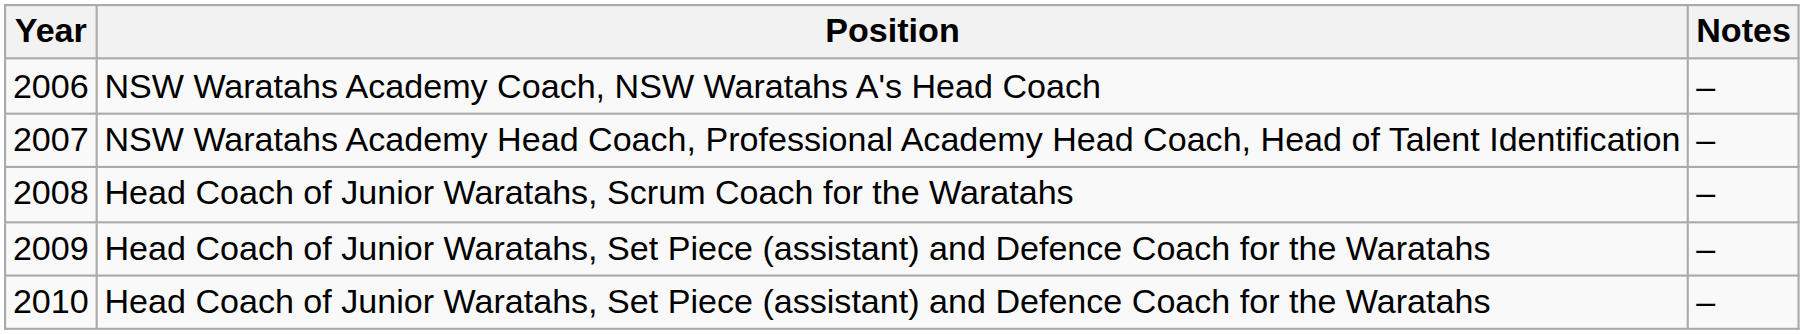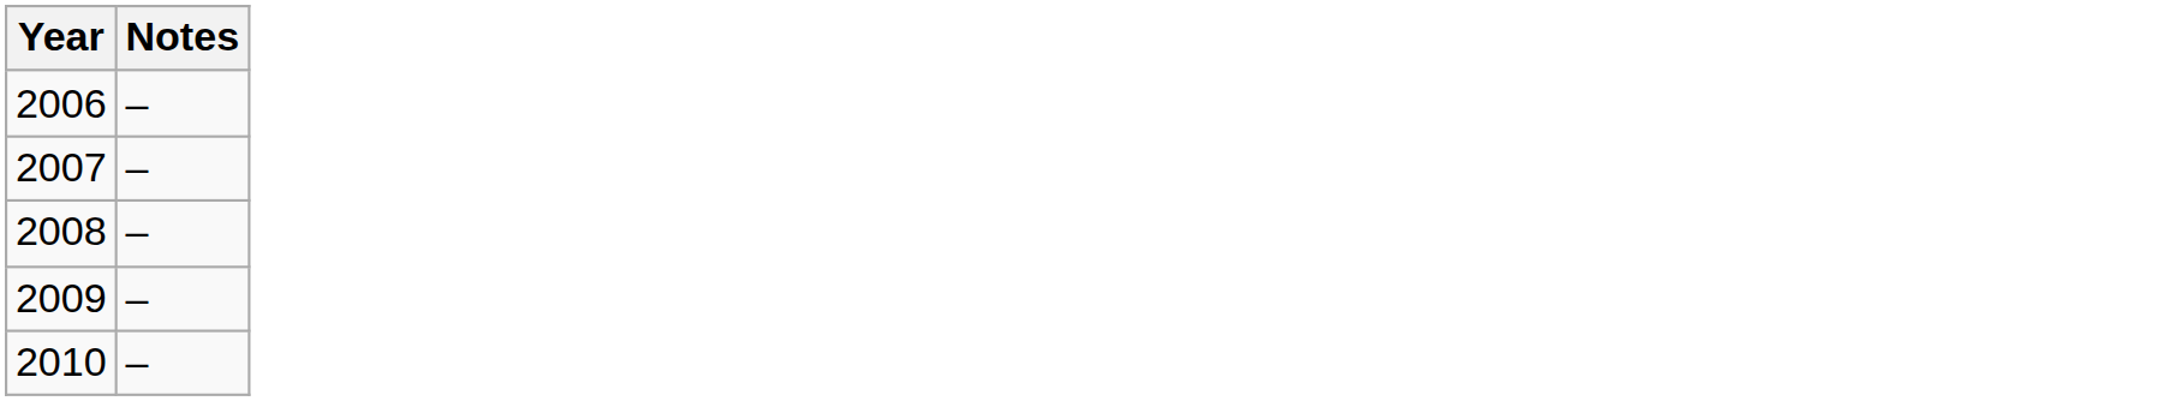 <table class="wikitable">
 <tr>
 <th>Year</th>
-<th>Position</th>
 <th>Notes</th>
 </tr>
 <tr>
 <td>2006</td>
-<td>NSW Waratahs Academy Coach, NSW Waratahs A's Head Coach</td>
 <td>–</td>
 </tr>
 <tr>
 <td>2007</td>
-<td>NSW Waratahs Academy Head Coach, Professional Academy Head Coach, Head of Talent Identification</td>
 <td>–</td>
 </tr>
 <tr>
 <td>2008</td>
-<td>Head Coach of Junior Waratahs, Scrum Coach for the Waratahs</td>
 <td>–</td>
 </tr>
 <tr>
 <td>2009</td>
-<td>Head Coach of Junior Waratahs, Set Piece (assistant) and Defence Coach for the Waratahs</td>
 <td>–</td>
 </tr>
 <tr>
 <td>2010</td>
-<td>Head Coach of Junior Waratahs, Set Piece (assistant) and Defence Coach for the Waratahs</td>
 <td>–</td>
 </tr>
 </table>
